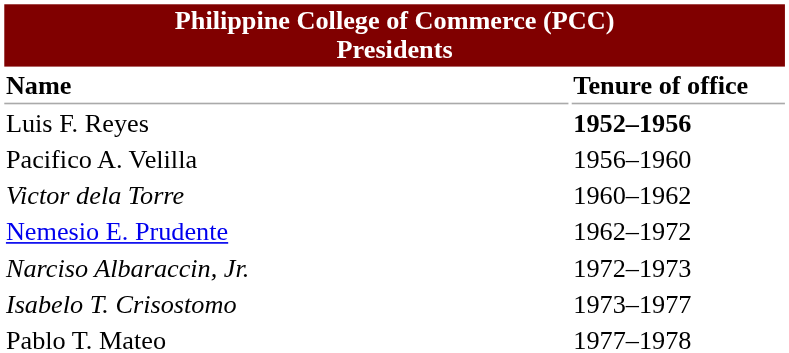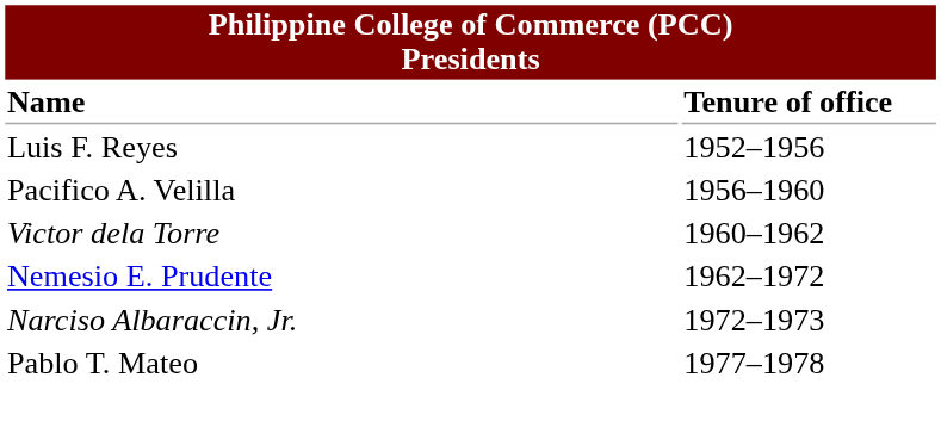 <table class="toccolours" style="width:30em">
 <tr>
 <th colspan="2" style="text-align: center;background-color:#800000; color:#FFF;">Philippine College of Commerce (PCC)<br>Presidents</th>
 </tr>
 <tr style="white-space:nowrap;">
 <th scope="col" style="text-align:left; border-bottom:#aaa 1px solid">Name</th>
 <th scope="col" style="text-align:left; border-bottom:#aaa 1px solid; width:8em;">Tenure of office</th>
 </tr>
 <tr>
 <td>Luis F. Reyes</td>
-<td><strong>1952–1956</strong></td>
+<td>1952–1956</td>
 </tr>
 <tr>
 <td>Pacifico A. Velilla</td>
 <td>1956–1960</td>
 </tr>
 <tr>
 <td><em>Victor dela Torre</em></td>
 <td>1960–1962</td>
 </tr>
 <tr>
 <td><a href='#'>Nemesio E. Prudente</a></td>
 <td>1962–1972</td>
 </tr>
 <tr>
 <td><em>Narciso Albaraccin, Jr.</em></td>
 <td>1972–1973</td>
 </tr>
 <tr>
-<td><em>Isabelo T. Crisostomo</em></td>
-<td>1973–1977</td>
-</tr>
-<tr>
 <td>Pablo T. Mateo</td>
 <td>1977–1978</td>
 </tr>
 </table>
